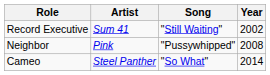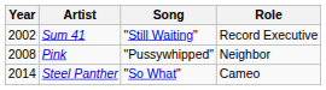 <table class="wikitable">
 <tr>
-<th>Role</th>
+<th>Year</th>
 <th>Artist</th>
 <th>Song</th>
-<th>Year</th>
+<th>Role</th>
 </tr>
 <tr>
-<td>Record Executive</td>
+<td>2002</td>
 <td><em><a href='#'>Sum 41</a></em></td>
 <td>"<a href='#'>Still Waiting</a>"</td>
-<td>2002</td>
+<td>Record Executive</td>
 </tr>
 <tr>
-<td>Neighbor</td>
+<td>2008</td>
 <td><em><a href='#'>Pink</a></em></td>
 <td>"Pussywhipped"</td>
-<td>2008</td>
+<td>Neighbor</td>
 </tr>
 <tr>
-<td>Cameo</td>
+<td>2014</td>
 <td><em><a href='#'>Steel Panther</a></em></td>
 <td>"<a href='#'>So What</a>"</td>
-<td>2014</td>
+<td>Cameo</td>
 </tr>
 </table>
